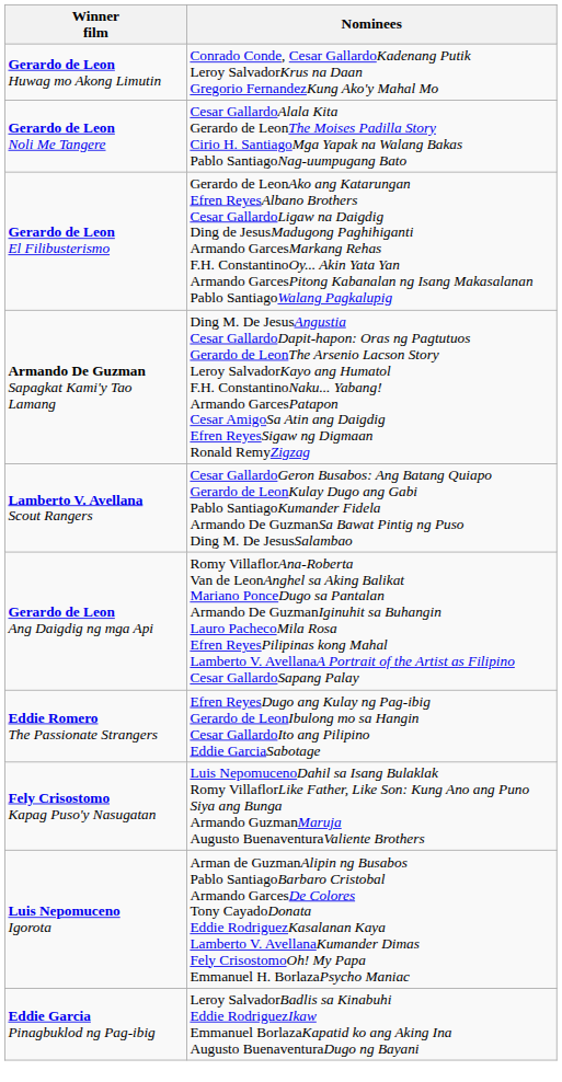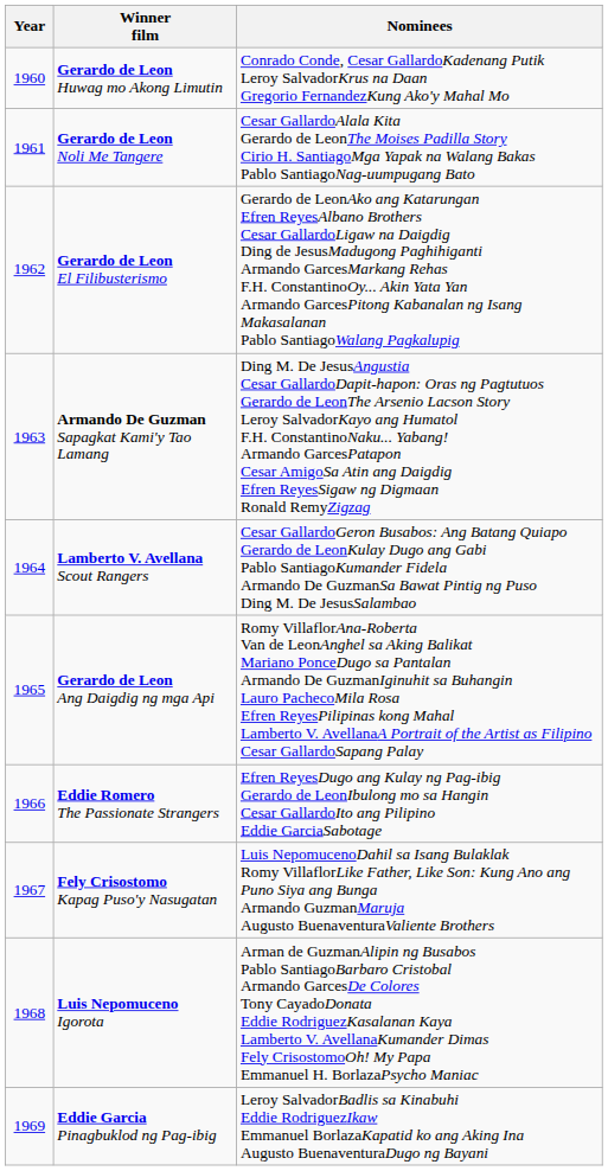 <table class="wikitable">
 <tr>
+<th width="50">Year</th>
 <th width="250">Winner<br>film</th>
 <th width="550">Nominees</th>
 </tr>
 <tr>
+<td align="center"><a href='#'>1960</a></td>
 <td><strong><a href='#'>Gerardo de Leon</a></strong> <br><em>Huwag mo Akong Limutin</em></td>
 <td><a href='#'>Conrado Conde</a>, <a href='#'>Cesar Gallardo</a><em>Kadenang Putik</em> <br>Leroy Salvador<em>Krus na Daan</em><br><a href='#'>Gregorio Fernandez</a><em>Kung Ako'y Mahal Mo</em></td>
 </tr>
 <tr>
+<td align="center"><a href='#'>1961</a></td>
 <td><strong><a href='#'>Gerardo de Leon</a></strong> <br><em><a href='#'>Noli Me Tangere</a></em></td>
 <td><a href='#'>Cesar Gallardo</a><em>Alala Kita</em><br>Gerardo de Leon<em><a href='#'>The Moises Padilla Story</a></em> <br><a href='#'>Cirio H. Santiago</a><em>Mga Yapak na Walang Bakas</em> <br>Pablo Santiago<em>Nag-uumpugang Bato</em></td>
 </tr>
 <tr>
+<td align="center"><a href='#'>1962</a></td>
 <td><strong><a href='#'>Gerardo de Leon</a></strong> <br><em><a href='#'>El Filibusterismo</a></em></td>
 <td>Gerardo de Leon<em>Ako ang Katarungan</em><br><a href='#'>Efren Reyes</a><em>Albano Brothers</em><br><a href='#'>Cesar Gallardo</a><em>Ligaw na Daigdig</em><br>Ding de Jesus<em>Madugong Paghihiganti</em><br>Armando Garces<em>Markang Rehas</em> <br>F.H. Constantino<em>Oy... Akin Yata Yan</em><br>Armando Garces<em>Pitong Kabanalan ng Isang Makasalanan</em><br>Pablo Santiago<em><a href='#'>Walang Pagkalupig</a></em></td>
 </tr>
 <tr>
+<td align="center"><a href='#'>1963</a></td>
 <td><strong>Armando De Guzman</strong> <br><em>Sapagkat Kami'y Tao Lamang</em></td>
 <td>Ding M. De Jesus<em><a href='#'>Angustia</a></em><br><a href='#'>Cesar Gallardo</a><em>Dapit-hapon: Oras ng Pagtutuos</em> <br><a href='#'>Gerardo de Leon</a><em>The Arsenio Lacson Story</em> <br>Leroy Salvador<em>Kayo ang Humatol</em><br> F.H. Constantino<em>Naku... Yabang!</em> <br>Armando Garces<em>Patapon</em><br><a href='#'>Cesar Amigo</a><em>Sa Atin ang Daigdig</em> <br><a href='#'>Efren Reyes</a><em>Sigaw ng Digmaan</em><br>Ronald Remy<em><a href='#'>Zigzag</a></em></td>
 </tr>
 <tr>
+<td align="center"><a href='#'>1964</a></td>
 <td><strong><a href='#'>Lamberto V. Avellana</a></strong> <br><em>Scout Rangers</em></td>
 <td><a href='#'>Cesar Gallardo</a><em>Geron Busabos: Ang Batang Quiapo</em> <br><a href='#'>Gerardo de Leon</a><em>Kulay Dugo ang Gabi</em><br>Pablo Santiago<em>Kumander Fidela</em><br>Armando De Guzman<em>Sa Bawat Pintig ng Puso</em> <br>Ding M. De Jesus<em>Salambao</em></td>
 </tr>
 <tr>
+<td align="center"><a href='#'>1965</a></td>
 <td><strong><a href='#'>Gerardo de Leon</a></strong> <br><em>Ang Daigdig ng mga Api</em></td>
 <td>Romy Villaflor<em>Ana-Roberta</em><br>Van de Leon<em>Anghel sa Aking Balikat</em> <br><a href='#'>Mariano Ponce</a><em>Dugo sa Pantalan</em><br>Armando De Guzman<em>Iginuhit sa Buhangin</em> <br><a href='#'>Lauro Pacheco</a><em>Mila Rosa</em><br><a href='#'>Efren Reyes</a><em>Pilipinas kong Mahal</em><br><a href='#'>Lamberto V. Avellana</a><em><a href='#'>A Portrait of the Artist as Filipino</a></em> <br><a href='#'>Cesar Gallardo</a><em>Sapang Palay</em></td>
 </tr>
 <tr>
+<td align="center"><a href='#'>1966</a></td>
 <td><strong><a href='#'>Eddie Romero</a></strong> <br><em>The Passionate Strangers</em></td>
 <td><a href='#'>Efren Reyes</a><em>Dugo ang Kulay ng Pag-ibig</em><br><a href='#'>Gerardo de Leon</a><em>Ibulong mo sa Hangin</em><br><a href='#'>Cesar Gallardo</a><em>Ito ang Pilipino</em><br><a href='#'>Eddie Garcia</a><em>Sabotage</em></td>
 </tr>
 <tr>
+<td align="center"><a href='#'>1967</a></td>
 <td><strong><a href='#'>Fely Crisostomo</a></strong> <br><em>Kapag Puso'y Nasugatan</em></td>
 <td><a href='#'>Luis Nepomuceno</a><em>Dahil sa Isang Bulaklak</em> <br>Romy Villaflor<em>Like Father, Like Son: Kung Ano ang Puno Siya ang Bunga</em><br>Armando Guzman<em><a href='#'>Maruja</a></em><br>Augusto Buenaventura<em>Valiente Brothers</em></td>
 </tr>
 <tr>
+<td align="center"><a href='#'>1968</a></td>
 <td><strong><a href='#'>Luis Nepomuceno</a></strong> <br><em>Igorota</em></td>
 <td>Arman de Guzman<em>Alipin ng Busabos</em><br>Pablo Santiago<em>Barbaro Cristobal</em><br>Armando Garces<em><a href='#'>De Colores</a></em><br>Tony Cayado<em>Donata</em><br><a href='#'>Eddie Rodriguez</a><em>Kasalanan Kaya</em> <br><a href='#'>Lamberto V. Avellana</a><em>Kumander Dimas</em> <br><a href='#'>Fely Crisostomo</a><em>Oh! My Papa</em><br>Emmanuel H. Borlaza<em>Psycho Maniac</em></td>
 </tr>
 <tr>
+<td align="center"><a href='#'>1969</a></td>
 <td><strong><a href='#'>Eddie Garcia</a></strong><br><em>Pinagbuklod ng Pag-ibig</em></td>
 <td>Leroy Salvador<em>Badlis sa Kinabuhi</em><br><a href='#'>Eddie Rodriguez</a><em><a href='#'>Ikaw</a></em> <br>Emmanuel Borlaza<em>Kapatid ko ang Aking Ina</em><br>Augusto Buenaventura<em>Dugo ng Bayani</em></td>
 </tr>
 </table>
